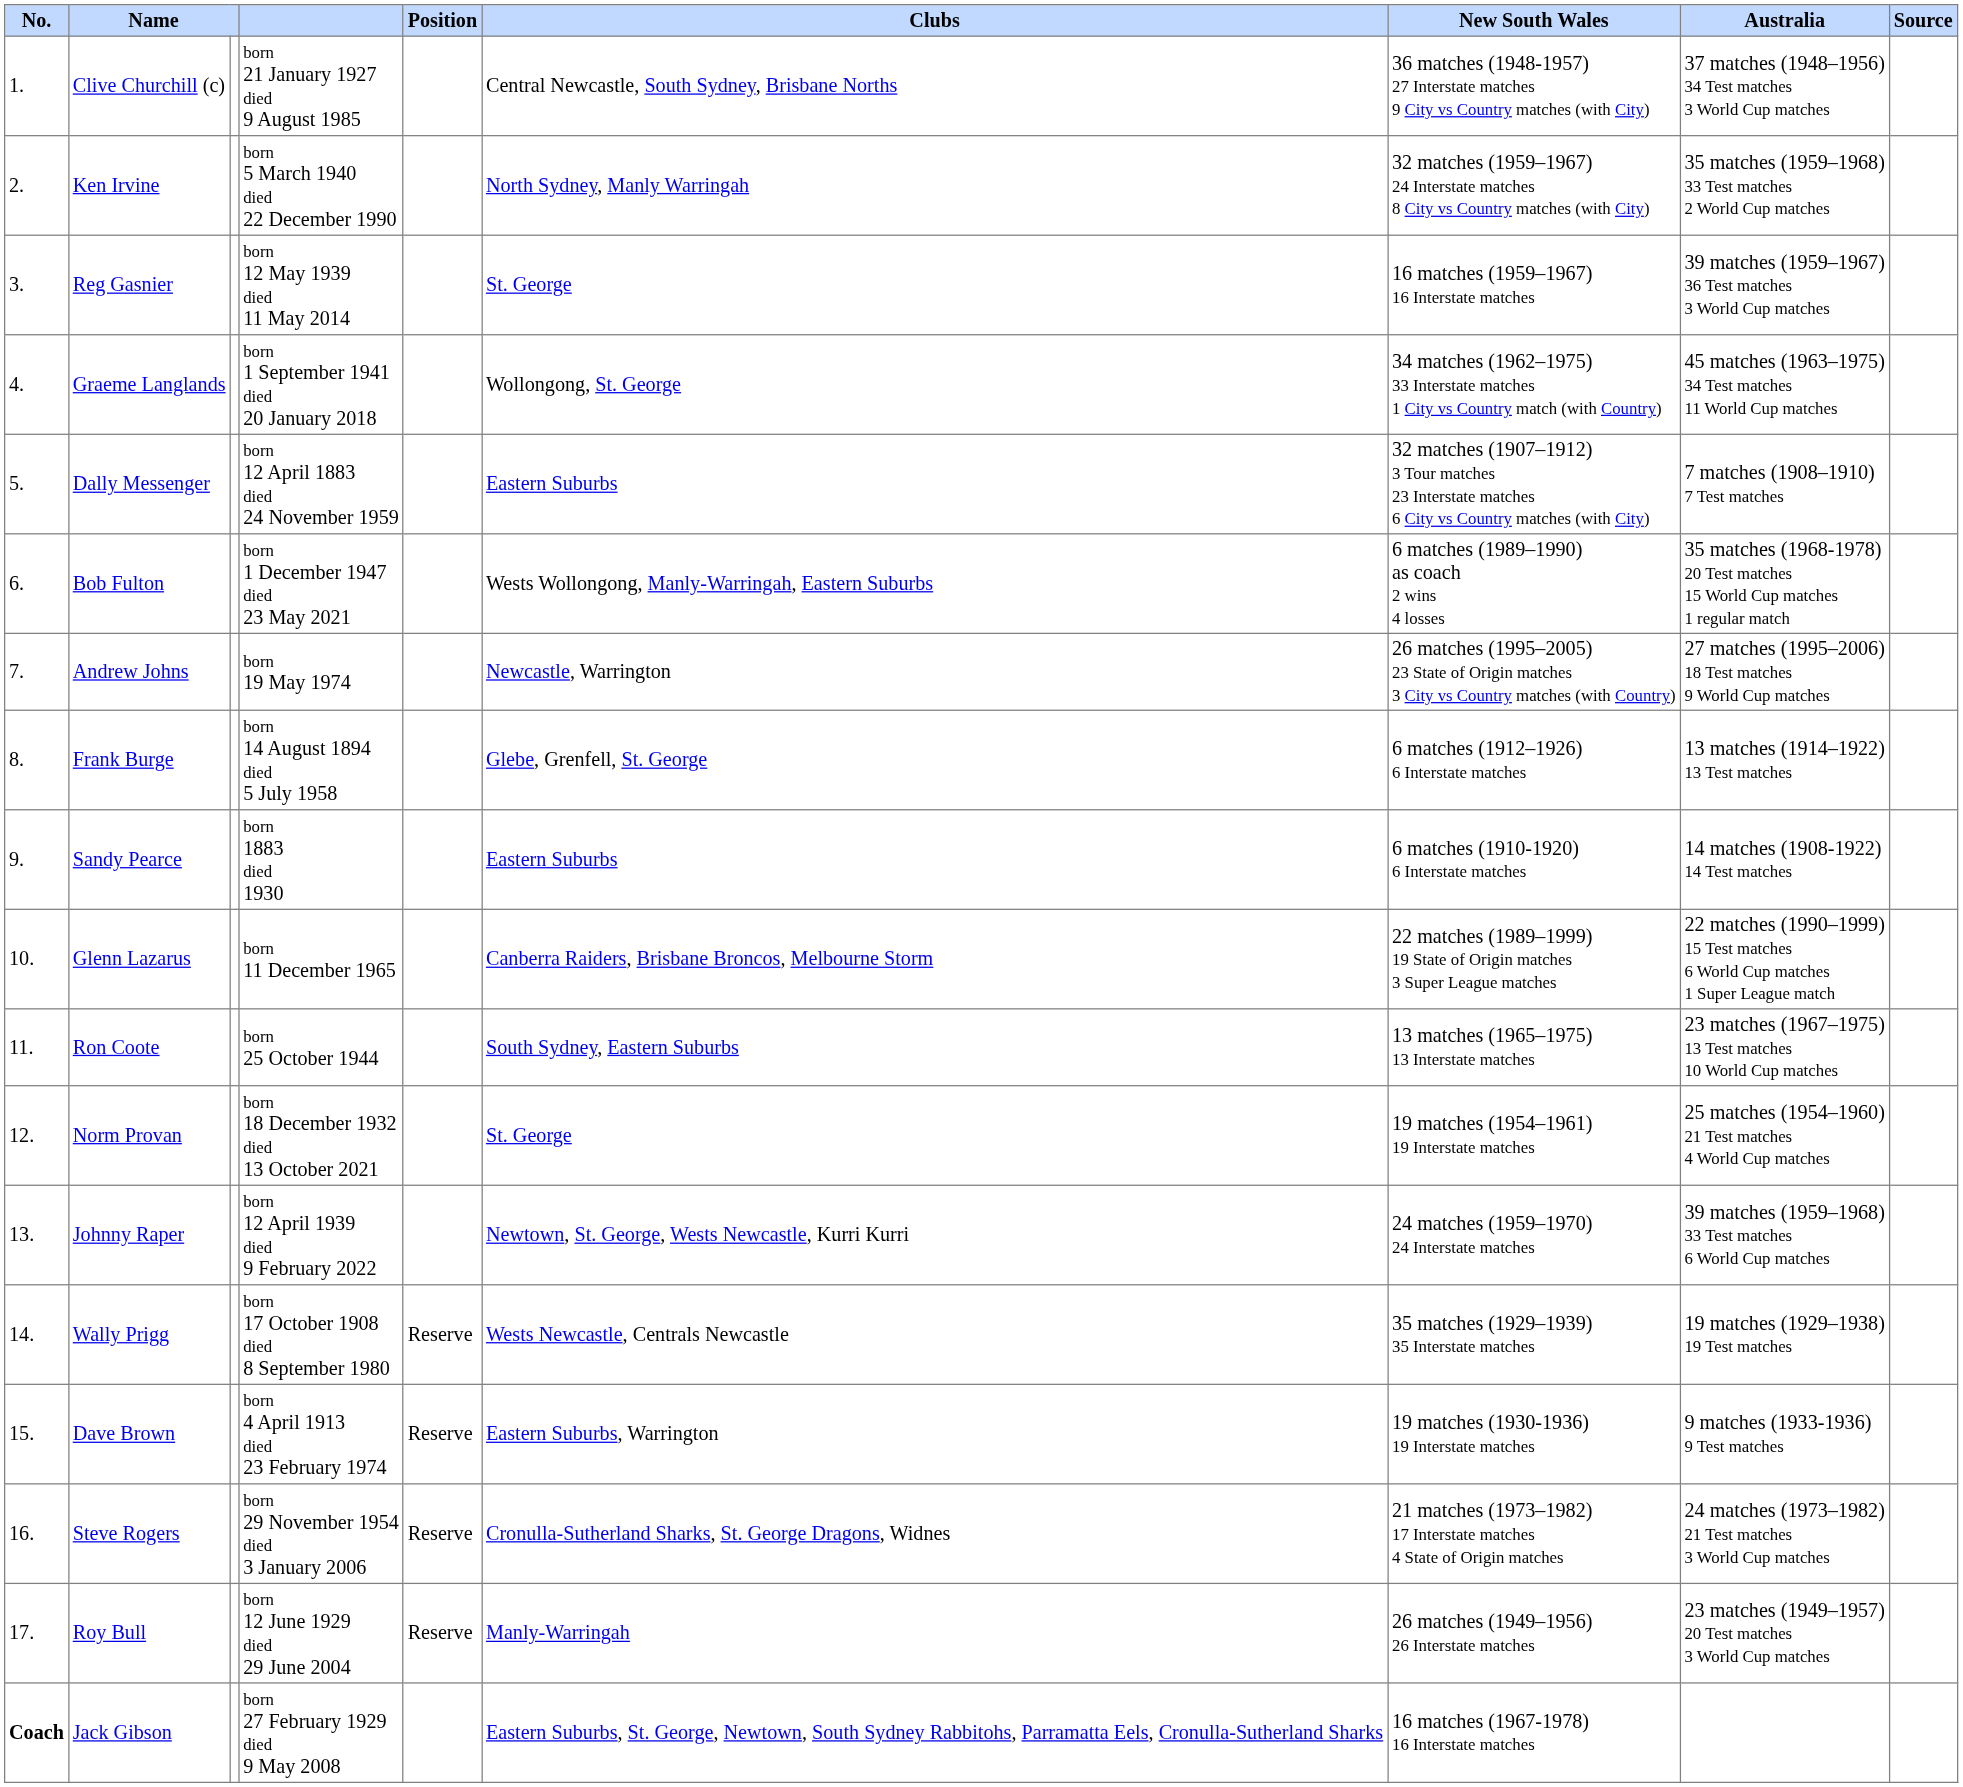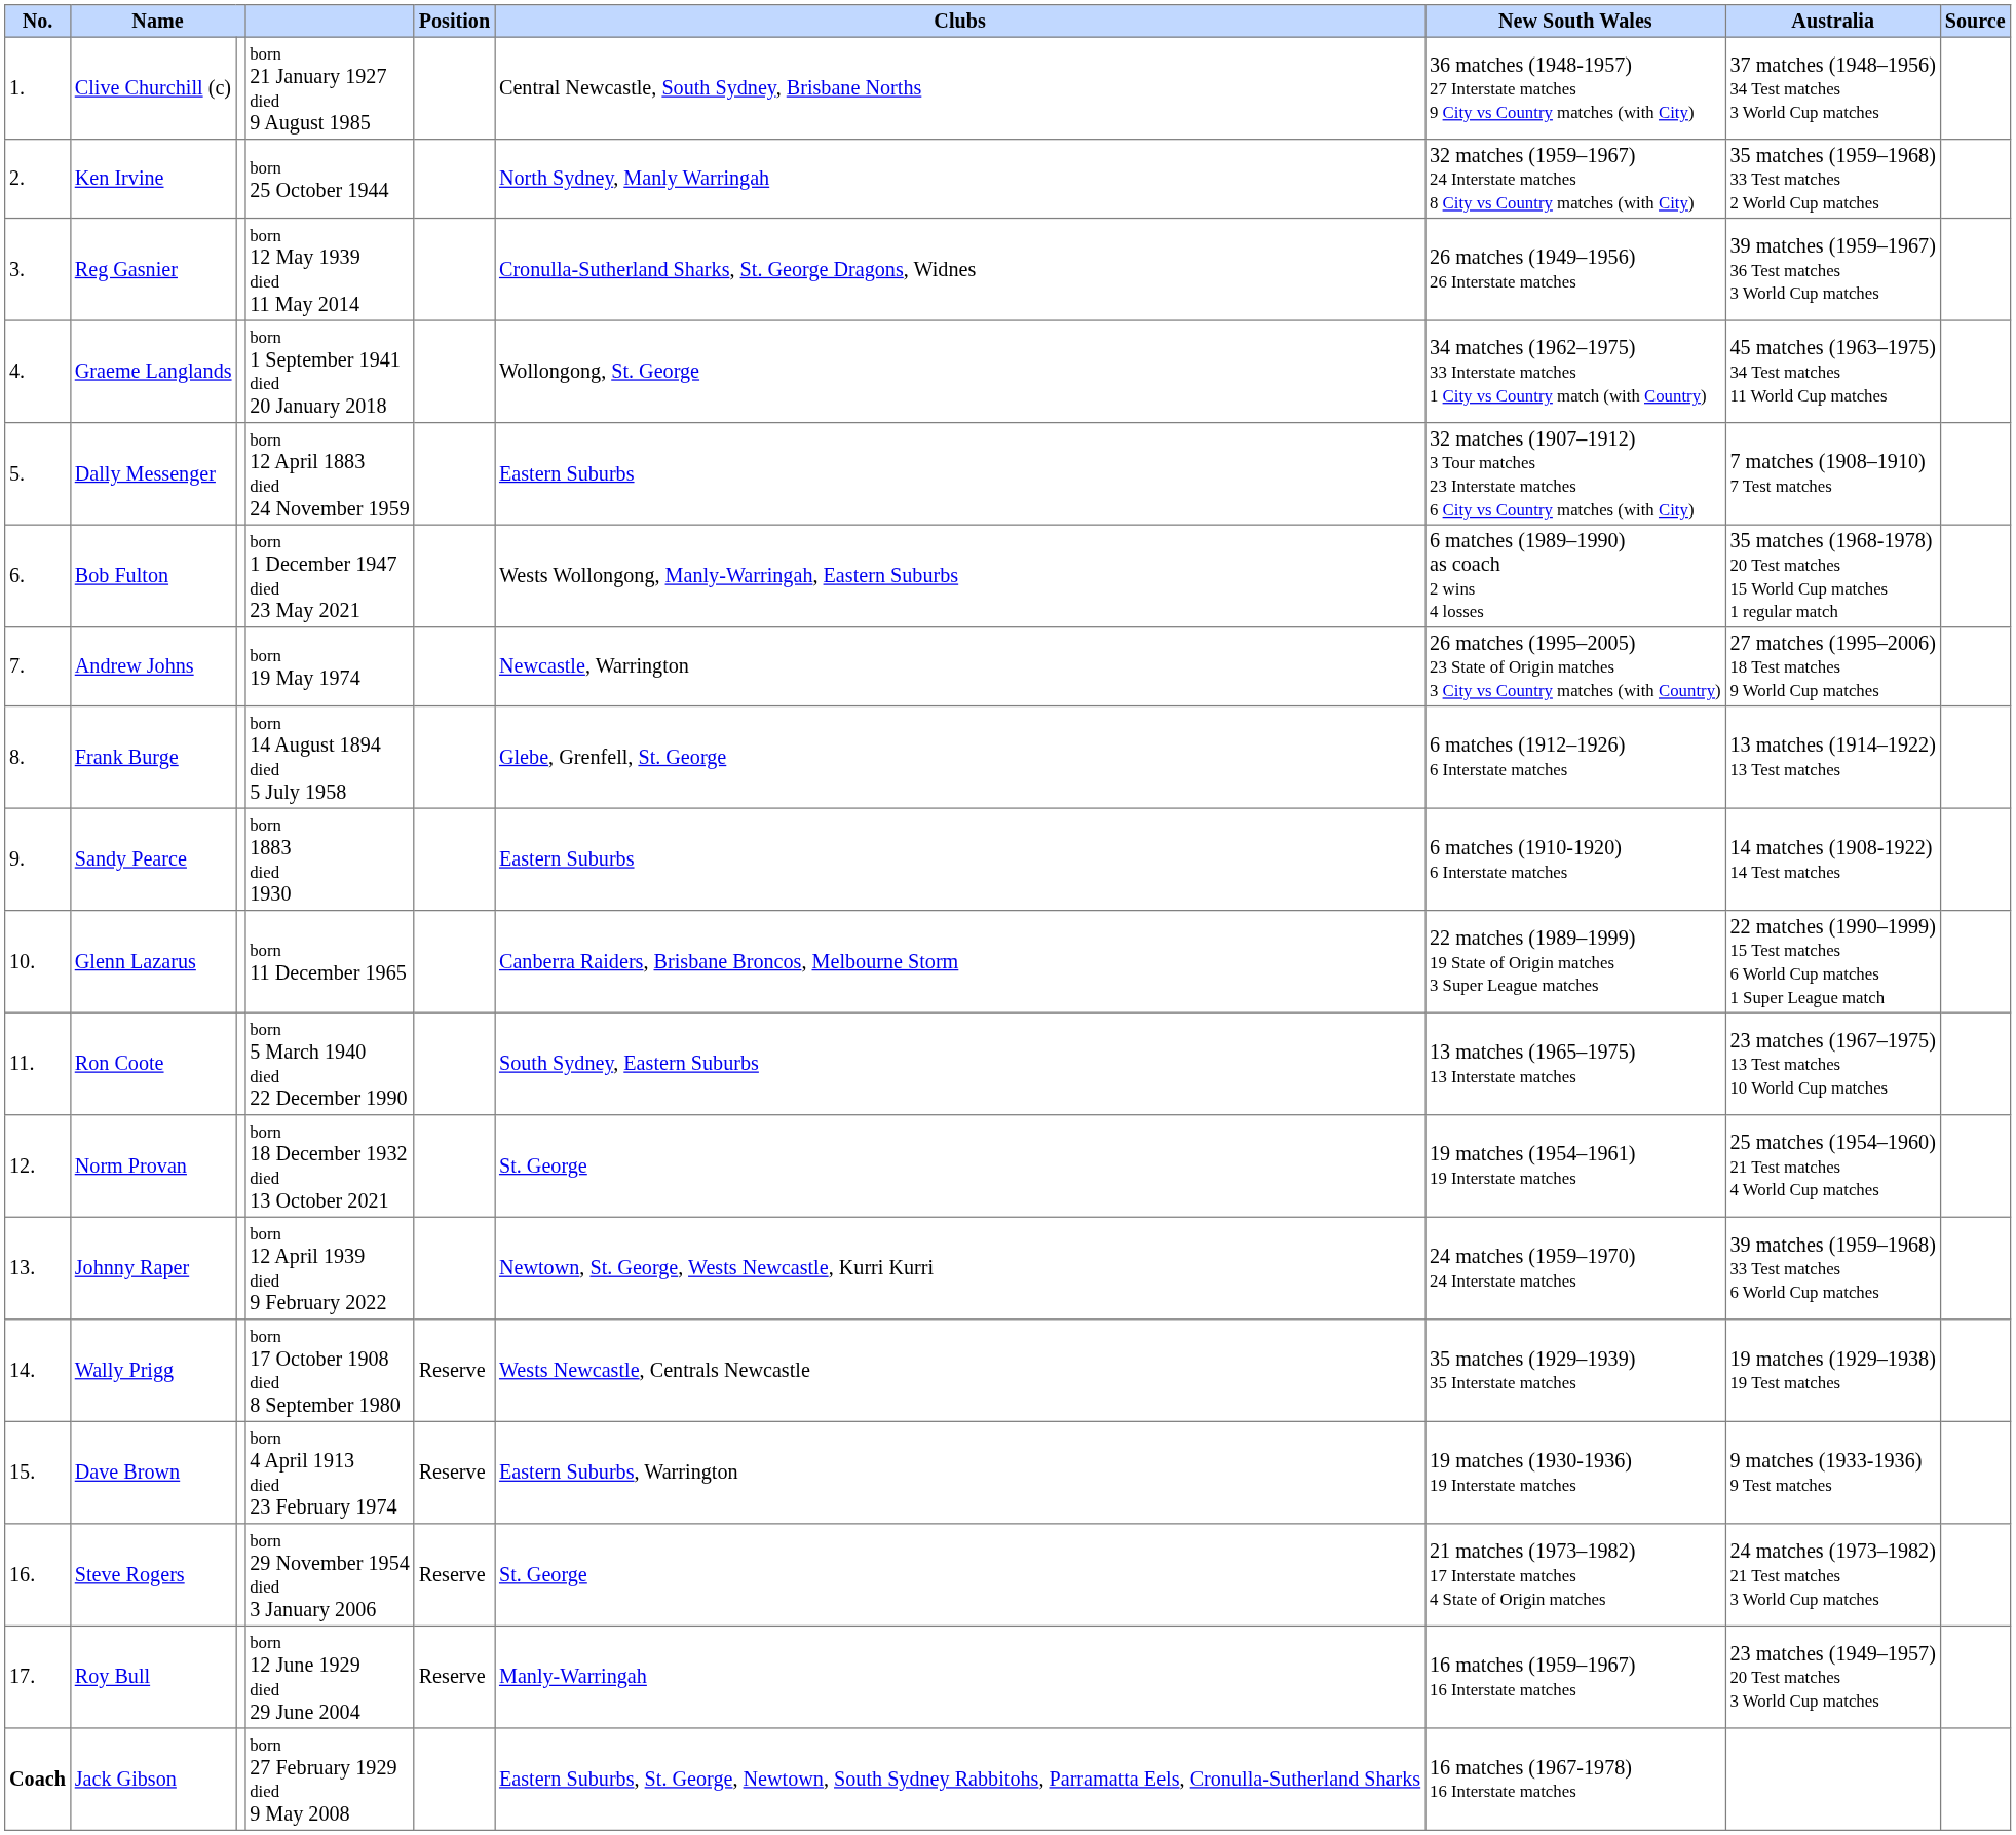 <table border=1 style="border-collapse:collapse;" cellpadding=3 cellspacing=0 >
 <tr bgcolor=#C1D8FF>
 <th>No.</th>
 <th colspan=2 width=100px>Name</th>
 <th></th>
 <th>Position</th>
 <th>Clubs</th>
 <th>New South Wales</th>
 <th>Australia</th>
 <th>Source</th>
 </tr>
 <tr>
 <td>1.</td>
 <td><a href='#'>Clive Churchill</a> (c)</td>
 <td></td>
 <td><small>born</small><br>21 January 1927<br><small>died</small><br>9 August 1985</td>
 <td></td>
 <td>Central Newcastle, <a href='#'>South Sydney</a>, <a href='#'>Brisbane Norths</a></td>
 <td>36 matches (1948-1957)<br><small>27 Interstate matches</small><br><small>9 <a href='#'>City vs Country</a> matches (with <a href='#'>City</a>)</small></td>
 <td>37 matches (1948–1956)<br><small>34 Test matches</small><br><small>3 World Cup matches</small></td>
 <td></td>
 </tr>
 <tr>
 <td>2.</td>
 <td><a href='#'>Ken Irvine</a></td>
 <td></td>
-<td><small>born</small><br>5 March 1940<br><small>died</small><br>22 December 1990</td>
+<td><small>born</small><br>25 October 1944</td>
 <td></td>
 <td><a href='#'>North Sydney</a>, <a href='#'>Manly Warringah</a></td>
 <td>32 matches (1959–1967)<br><small>24 Interstate matches</small><br><small>8 <a href='#'>City vs Country</a> matches (with <a href='#'>City</a>)</small></td>
 <td>35 matches (1959–1968)<br><small>33 Test matches</small><br><small>2 World Cup matches</small></td>
 <td></td>
 </tr>
 <tr>
 <td>3.</td>
 <td><a href='#'>Reg Gasnier</a></td>
 <td></td>
 <td><small>born</small><br>12 May 1939<br><small>died</small><br>11 May 2014</td>
 <td></td>
-<td><a href='#'>St. George</a></td>
-<td>16 matches (1959–1967)<br><small>16 Interstate matches</small></td>
+<td><a href='#'>Cronulla-Sutherland Sharks</a>, <a href='#'>St. George Dragons</a>, Widnes</td>
+<td>26 matches (1949–1956)<br><small>26 Interstate matches</small></td>
 <td>39 matches (1959–1967)<br><small>36 Test matches</small><br><small>3 World Cup matches</small></td>
 <td></td>
 </tr>
 <tr>
 <td>4.</td>
 <td><a href='#'>Graeme Langlands</a></td>
 <td></td>
 <td><small>born</small><br>1 September 1941<br><small>died</small><br>20 January 2018</td>
 <td></td>
 <td>Wollongong, <a href='#'>St. George</a></td>
 <td>34 matches (1962–1975)<br><small>33 Interstate matches</small><br><small>1 <a href='#'>City vs Country</a> match (with <a href='#'>Country</a>)</small></td>
 <td>45 matches (1963–1975)<br><small>34 Test matches</small><br><small>11 World Cup matches</small></td>
 <td></td>
 </tr>
 <tr>
 <td>5.</td>
 <td><a href='#'>Dally Messenger</a></td>
 <td></td>
 <td><small>born</small><br>12 April 1883<br><small>died</small><br>24 November 1959</td>
 <td></td>
 <td><a href='#'>Eastern Suburbs</a></td>
 <td>32 matches (1907–1912)<br><small>3 Tour matches</small><br><small>23 Interstate matches</small><br><small>6 <a href='#'>City vs Country</a> matches (with <a href='#'>City</a>)</small></td>
 <td>7 matches (1908–1910)<br><small>7 Test matches</small></td>
 <td></td>
 </tr>
 <tr>
 <td>6.</td>
 <td><a href='#'>Bob Fulton</a></td>
 <td></td>
 <td><small>born</small><br>1 December 1947<br><small>died</small><br>23 May 2021</td>
 <td></td>
 <td>Wests Wollongong, <a href='#'>Manly-Warringah</a>, <a href='#'>Eastern Suburbs</a></td>
 <td>6 matches (1989–1990)<br>as coach<br><small>2 wins</small><br><small>4 losses</small></td>
 <td>35 matches (1968-1978)<br><small>20 Test matches</small><br><small>15 World Cup matches</small><br><small>1 regular match</small></td>
 <td></td>
 </tr>
 <tr>
 <td>7.</td>
 <td><a href='#'>Andrew Johns</a></td>
 <td></td>
 <td><small>born</small><br>19 May 1974</td>
 <td></td>
 <td><a href='#'>Newcastle</a>, Warrington</td>
 <td>26 matches (1995–2005)<small><br>23 State of Origin matches</small><br><small>3 <a href='#'>City vs Country</a> matches (with <a href='#'>Country</a>)</small></td>
 <td>27 matches (1995–2006)<br><small>18 Test matches</small><br><small>9 World Cup matches</small></td>
 <td></td>
 </tr>
 <tr>
 <td>8.</td>
 <td><a href='#'>Frank Burge</a></td>
 <td></td>
 <td><small>born</small><br>14 August 1894<br><small>died</small><br>5 July 1958</td>
 <td></td>
 <td><a href='#'>Glebe</a>, Grenfell, <a href='#'>St. George</a></td>
 <td>6 matches (1912–1926)<br><small>6 Interstate matches</small></td>
 <td>13 matches (1914–1922)<br><small>13 Test matches</small></td>
 <td></td>
 </tr>
 <tr>
 <td>9.</td>
 <td><a href='#'>Sandy Pearce</a></td>
 <td></td>
 <td><small>born</small><br>1883<br><small>died</small><br>1930</td>
 <td></td>
 <td><a href='#'>Eastern Suburbs</a></td>
 <td>6 matches (1910-1920)<br><small>6 Interstate matches</small></td>
 <td>14 matches (1908-1922)<br><small>14 Test matches</small></td>
 <td></td>
 </tr>
 <tr>
 <td>10.</td>
 <td><a href='#'>Glenn Lazarus</a></td>
 <td></td>
 <td><small>born</small><br>11 December 1965</td>
 <td></td>
 <td><a href='#'>Canberra Raiders</a>, <a href='#'>Brisbane Broncos</a>, <a href='#'>Melbourne Storm</a></td>
 <td>22 matches (1989–1999)<br><small>19 State of Origin matches</small><br><small>3 Super League matches</small></td>
 <td>22 matches (1990–1999)<br><small>15 Test matches</small><br><small>6 World Cup matches</small><br><small>1 Super League match</small></td>
 <td></td>
 </tr>
 <tr>
 <td>11.</td>
 <td><a href='#'>Ron Coote</a></td>
 <td></td>
-<td><small>born</small><br>25 October 1944</td>
+<td><small>born</small><br>5 March 1940<br><small>died</small><br>22 December 1990</td>
 <td></td>
 <td><a href='#'>South Sydney</a>, <a href='#'>Eastern Suburbs</a></td>
 <td>13 matches (1965–1975)<br><small>13 Interstate matches</small></td>
 <td>23 matches (1967–1975)<br><small>13 Test matches</small><br><small>10 World Cup matches</small></td>
 <td></td>
 </tr>
 <tr>
 <td>12.</td>
 <td><a href='#'>Norm Provan</a></td>
 <td></td>
 <td><small>born</small><br>18 December 1932<br><small>died</small><br>13 October 2021</td>
 <td></td>
 <td><a href='#'>St. George</a></td>
 <td>19 matches (1954–1961)<br><small>19 Interstate matches</small></td>
 <td>25 matches (1954–1960)<br><small>21 Test matches</small><br><small>4 World Cup matches</small></td>
 <td></td>
 </tr>
 <tr>
 <td>13.</td>
 <td><a href='#'>Johnny Raper</a></td>
 <td></td>
 <td><small>born</small><br>12 April 1939<br><small>died</small><br>9 February 2022</td>
 <td></td>
 <td><a href='#'>Newtown</a>, <a href='#'>St. George</a>, <a href='#'>Wests Newcastle</a>, Kurri Kurri</td>
 <td>24 matches (1959–1970)<br><small>24 Interstate matches</small></td>
 <td>39 matches (1959–1968)<br><small>33 Test matches</small><br><small>6 World Cup matches</small></td>
 <td></td>
 </tr>
 <tr>
 <td>14.</td>
 <td><a href='#'>Wally Prigg</a></td>
 <td></td>
 <td><small>born</small><br>17 October 1908<br><small>died</small><br>8 September 1980</td>
 <td>Reserve</td>
 <td><a href='#'>Wests Newcastle</a>, Centrals Newcastle</td>
 <td>35 matches (1929–1939)<br><small>35 Interstate matches</small></td>
 <td>19 matches (1929–1938)<br><small>19 Test matches</small></td>
 <td></td>
 </tr>
 <tr>
 <td>15.</td>
 <td><a href='#'>Dave Brown</a></td>
 <td></td>
 <td><small>born</small><br>4 April 1913<br><small>died</small><br>23 February 1974</td>
 <td>Reserve</td>
 <td><a href='#'>Eastern Suburbs</a>, Warrington</td>
 <td>19 matches (1930-1936)<br><small>19 Interstate matches</small></td>
 <td>9 matches (1933-1936)<br><small>9 Test matches</small></td>
 <td></td>
 </tr>
 <tr>
 <td>16.</td>
 <td><a href='#'>Steve Rogers</a></td>
 <td></td>
 <td><small>born</small><br>29 November 1954<br><small>died</small><br>3 January 2006</td>
 <td>Reserve</td>
-<td><a href='#'>Cronulla-Sutherland Sharks</a>, <a href='#'>St. George Dragons</a>, Widnes</td>
+<td><a href='#'>St. George</a></td>
 <td>21 matches (1973–1982)<br><small>17 Interstate matches</small><br><small>4 State of Origin matches</small></td>
 <td>24 matches (1973–1982)<br><small>21 Test matches</small><br><small>3 World Cup matches</small></td>
 <td></td>
 </tr>
 <tr>
 <td>17.</td>
 <td><a href='#'>Roy Bull</a></td>
 <td></td>
 <td><small>born</small><br>12 June 1929<br><small>died</small><br>29 June 2004</td>
 <td>Reserve</td>
 <td><a href='#'>Manly-Warringah</a></td>
-<td>26 matches (1949–1956)<br><small>26 Interstate matches</small></td>
+<td>16 matches (1959–1967)<br><small>16 Interstate matches</small></td>
 <td>23 matches (1949–1957)<br><small>20 Test matches</small><br><small>3 World Cup matches</small></td>
 <td></td>
 </tr>
 <tr>
 <td><strong>Coach</strong></td>
 <td><a href='#'>Jack Gibson</a></td>
 <td></td>
 <td><small>born</small><br>27 February 1929<br><small>died</small><br>9 May 2008</td>
 <td></td>
 <td><a href='#'>Eastern Suburbs</a>, <a href='#'>St. George</a>, <a href='#'>Newtown</a>, <a href='#'>South Sydney Rabbitohs</a>, <a href='#'>Parramatta Eels</a>, <a href='#'>Cronulla-Sutherland Sharks</a></td>
 <td>16 matches (1967-1978)<br><small>16 Interstate matches</small><br></td>
 <td></td>
 <td></td>
 </tr>
 <tr>
 </tr>
 </table>
